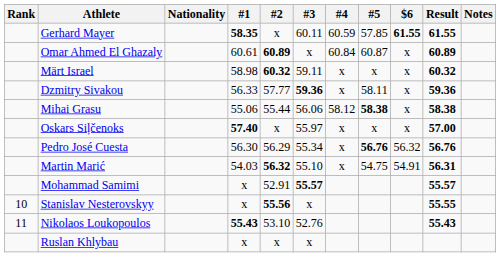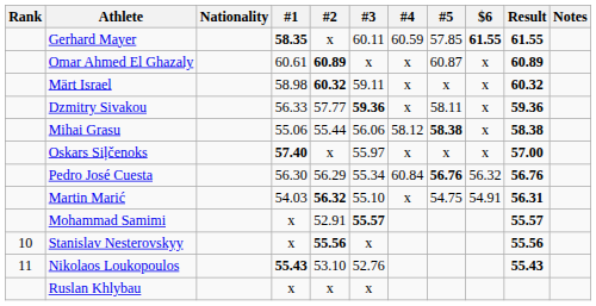 <table class="wikitable sortable" style="text-align:center">
 <tr>
 <th>Rank</th>
 <th>Athlete</th>
 <th>Nationality</th>
 <th>#1</th>
 <th>#2</th>
 <th>#3</th>
 <th>#4</th>
 <th>#5</th>
 <th>$6</th>
 <th>Result</th>
 <th>Notes</th>
 </tr>
 <tr>
 <td></td>
 <td align="left"><a href='#'>Gerhard Mayer</a></td>
 <td align=left></td>
 <td><strong>58.35</strong></td>
 <td>x</td>
 <td>60.11</td>
 <td>60.59</td>
 <td>57.85</td>
 <td><strong>61.55</strong></td>
 <td><strong>61.55</strong></td>
 <td></td>
 </tr>
 <tr>
 <td></td>
 <td align="left"><a href='#'>Omar Ahmed El Ghazaly</a></td>
 <td align=left></td>
 <td>60.61</td>
 <td><strong>60.89</strong></td>
 <td>x</td>
-<td>60.84</td>
+<td>x</td>
 <td>60.87</td>
 <td>x</td>
 <td><strong>60.89</strong></td>
 <td></td>
 </tr>
 <tr>
 <td></td>
 <td align="left"><a href='#'>Märt Israel</a></td>
 <td align=left></td>
 <td>58.98</td>
 <td><strong>60.32</strong></td>
 <td>59.11</td>
 <td>x</td>
 <td>x</td>
 <td>x</td>
 <td><strong>60.32</strong></td>
 <td></td>
 </tr>
 <tr>
 <td></td>
 <td align="left"><a href='#'>Dzmitry Sivakou</a></td>
 <td align=left></td>
 <td>56.33</td>
 <td>57.77</td>
 <td><strong>59.36</strong></td>
 <td>x</td>
 <td>58.11</td>
 <td>x</td>
 <td><strong>59.36</strong></td>
 <td></td>
 </tr>
 <tr>
 <td></td>
 <td align="left"><a href='#'>Mihai Grasu</a></td>
 <td align=left></td>
 <td>55.06</td>
 <td>55.44</td>
 <td>56.06</td>
 <td>58.12</td>
 <td><strong>58.38</strong></td>
 <td>x</td>
 <td><strong>58.38</strong></td>
 <td></td>
 </tr>
 <tr>
 <td></td>
 <td align="left"><a href='#'>Oskars Siļčenoks</a></td>
 <td align=left></td>
 <td><strong>57.40</strong></td>
 <td>x</td>
 <td>55.97</td>
 <td>x</td>
 <td>x</td>
 <td>x</td>
 <td><strong>57.00</strong></td>
 <td></td>
 </tr>
 <tr>
 <td></td>
 <td align="left"><a href='#'>Pedro José Cuesta</a></td>
 <td align=left></td>
 <td>56.30</td>
 <td>56.29</td>
 <td>55.34</td>
-<td>x</td>
+<td>60.84</td>
 <td><strong>56.76</strong></td>
 <td>56.32</td>
 <td><strong>56.76</strong></td>
 <td></td>
 </tr>
 <tr>
 <td></td>
 <td align="left"><a href='#'>Martin Marić</a></td>
 <td align=left></td>
 <td>54.03</td>
 <td><strong>56.32</strong></td>
 <td>55.10</td>
 <td>x</td>
 <td>54.75</td>
 <td>54.91</td>
 <td><strong>56.31</strong></td>
 <td></td>
 </tr>
 <tr>
 <td></td>
 <td align="left"><a href='#'>Mohammad Samimi</a></td>
 <td align=left></td>
 <td>x</td>
 <td>52.91</td>
 <td><strong>55.57</strong></td>
 <td></td>
 <td></td>
 <td></td>
 <td><strong>55.57</strong></td>
 <td></td>
 </tr>
 <tr>
 <td>10</td>
 <td align="left"><a href='#'>Stanislav Nesterovskyy</a></td>
 <td align=left></td>
 <td>x</td>
 <td><strong>55.56</strong></td>
 <td>x</td>
 <td></td>
 <td></td>
 <td></td>
-<td><strong>55.55</strong></td>
+<td><strong>55.56</strong></td>
 <td></td>
 </tr>
 <tr>
 <td>11</td>
 <td align="left"><a href='#'>Nikolaos Loukopoulos</a></td>
 <td align=left></td>
 <td><strong>55.43</strong></td>
 <td>53.10</td>
 <td>52.76</td>
 <td></td>
 <td></td>
 <td></td>
 <td><strong>55.43</strong></td>
 <td></td>
 </tr>
 <tr>
 <td></td>
 <td align="left"><a href='#'>Ruslan Khlybau</a></td>
 <td align=left></td>
 <td>x</td>
 <td>x</td>
 <td>x</td>
 <td></td>
 <td></td>
 <td></td>
 <td><strong></strong></td>
 <td></td>
 </tr>
 </table>
